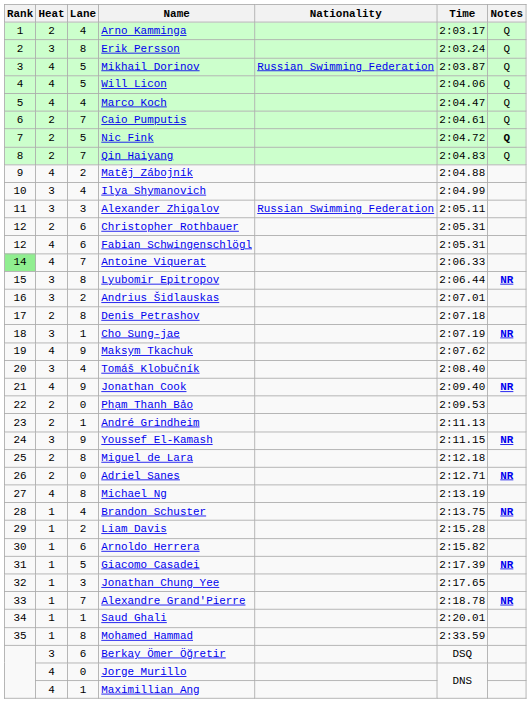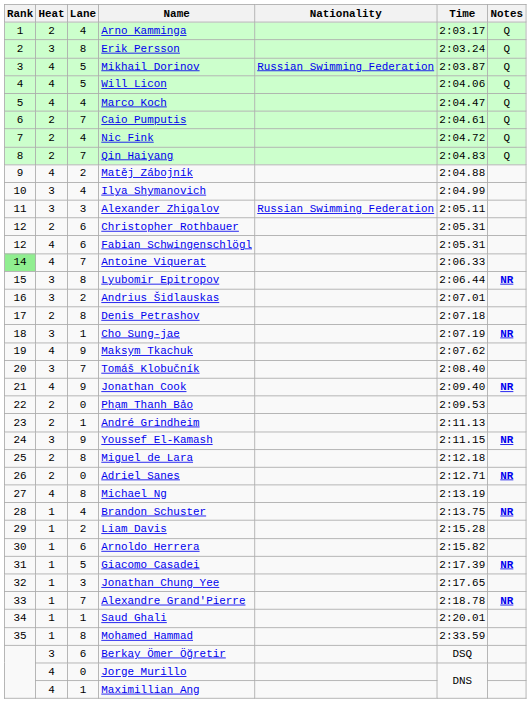 <table class="wikitable sortable" style="text-align:center">
 <tr>
 <th>Rank</th>
 <th>Heat</th>
 <th>Lane</th>
 <th>Name</th>
 <th>Nationality</th>
 <th>Time</th>
 <th>Notes</th>
 </tr>
 <tr bgcolor=ccffcc>
 <td>1</td>
 <td>2</td>
 <td>4</td>
 <td align=left><a href='#'>Arno Kamminga</a></td>
 <td align=left></td>
 <td>2:03.17</td>
 <td>Q</td>
 </tr>
 <tr bgcolor=ccffcc>
 <td>2</td>
 <td>3</td>
 <td>8</td>
 <td align=left><a href='#'>Erik Persson</a></td>
 <td align=left></td>
 <td>2:03.24</td>
 <td>Q</td>
 </tr>
 <tr bgcolor=ccffcc>
 <td>3</td>
 <td>4</td>
 <td>5</td>
 <td align=left><a href='#'>Mikhail Dorinov</a></td>
 <td align=left><a href='#'>Russian Swimming Federation</a></td>
 <td>2:03.87</td>
 <td>Q</td>
 </tr>
 <tr bgcolor=ccffcc>
 <td>4</td>
 <td>4</td>
 <td>5</td>
 <td align=left><a href='#'>Will Licon</a></td>
 <td align=left></td>
 <td>2:04.06</td>
 <td>Q</td>
 </tr>
 <tr bgcolor=ccffcc>
 <td>5</td>
 <td>4</td>
 <td>4</td>
 <td align=left><a href='#'>Marco Koch</a></td>
 <td align=left></td>
 <td>2:04.47</td>
 <td>Q</td>
 </tr>
 <tr bgcolor=ccffcc>
 <td>6</td>
 <td>2</td>
 <td>7</td>
 <td align=left><a href='#'>Caio Pumputis</a></td>
 <td align=left></td>
 <td>2:04.61</td>
 <td>Q</td>
 </tr>
 <tr bgcolor=ccffcc>
 <td>7</td>
 <td>2</td>
-<td>5</td>
+<td>4</td>
 <td align=left><a href='#'>Nic Fink</a></td>
 <td align=left></td>
 <td>2:04.72</td>
-<td><strong>Q</strong></td>
+<td>Q</td>
 </tr>
 <tr bgcolor=ccffcc>
 <td>8</td>
 <td>2</td>
 <td>7</td>
 <td align=left><a href='#'>Qin Haiyang</a></td>
 <td align=left></td>
 <td>2:04.83</td>
 <td>Q</td>
 </tr>
 <tr>
 <td>9</td>
 <td>4</td>
 <td>2</td>
 <td align=left><a href='#'>Matěj Zábojník</a></td>
 <td align=left></td>
 <td>2:04.88</td>
 <td></td>
 </tr>
 <tr>
 <td>10</td>
 <td>3</td>
 <td>4</td>
 <td align=left><a href='#'>Ilya Shymanovich</a></td>
 <td align=left></td>
 <td>2:04.99</td>
 <td></td>
 </tr>
 <tr>
 <td>11</td>
 <td>3</td>
 <td>3</td>
 <td align=left><a href='#'>Alexander Zhigalov</a></td>
 <td align=left><a href='#'>Russian Swimming Federation</a></td>
 <td>2:05.11</td>
 <td></td>
 </tr>
 <tr>
 <td>12</td>
 <td>2</td>
 <td>6</td>
 <td align=left><a href='#'>Christopher Rothbauer</a></td>
 <td align=left></td>
 <td>2:05.31</td>
 <td></td>
 </tr>
 <tr>
 <td>12</td>
 <td>4</td>
 <td>6</td>
 <td align=left><a href='#'>Fabian Schwingenschlögl</a></td>
 <td align=left></td>
 <td>2:05.31</td>
 <td></td>
 </tr>
 <tr>
 <td style="background: lightgreen;">14</td>
 <td>4</td>
 <td>7</td>
 <td align=left><a href='#'>Antoine Viquerat</a></td>
 <td align=left></td>
 <td>2:06.33</td>
 <td></td>
 </tr>
 <tr>
 <td>15</td>
 <td>3</td>
 <td>8</td>
 <td align=left><a href='#'>Lyubomir Epitropov</a></td>
 <td align=left></td>
 <td>2:06.44</td>
 <td><strong><a href='#'>NR</a></strong></td>
 </tr>
 <tr>
 <td>16</td>
 <td>3</td>
 <td>2</td>
 <td align=left><a href='#'>Andrius Šidlauskas</a></td>
 <td align=left></td>
 <td>2:07.01</td>
 <td></td>
 </tr>
 <tr>
 <td>17</td>
 <td>2</td>
 <td>8</td>
 <td align=left><a href='#'>Denis Petrashov</a></td>
 <td align=left></td>
 <td>2:07.18</td>
 <td></td>
 </tr>
 <tr>
 <td>18</td>
 <td>3</td>
 <td>1</td>
 <td align=left><a href='#'>Cho Sung-jae</a></td>
 <td align=left></td>
 <td>2:07.19</td>
 <td><strong><a href='#'>NR</a></strong></td>
 </tr>
 <tr>
 <td>19</td>
 <td>4</td>
 <td>9</td>
 <td align=left><a href='#'>Maksym Tkachuk</a></td>
 <td align=left></td>
 <td>2:07.62</td>
 <td></td>
 </tr>
 <tr>
 <td>20</td>
 <td>3</td>
-<td>4</td>
+<td>7</td>
 <td align=left><a href='#'>Tomáš Klobučník</a></td>
 <td align=left></td>
 <td>2:08.40</td>
 <td></td>
 </tr>
 <tr>
 <td>21</td>
 <td>4</td>
 <td>9</td>
 <td align=left><a href='#'>Jonathan Cook</a></td>
 <td align=left></td>
 <td>2:09.40</td>
 <td><strong><a href='#'>NR</a></strong></td>
 </tr>
 <tr>
 <td>22</td>
 <td>2</td>
 <td>0</td>
 <td align=left><a href='#'>Phạm Thanh Bảo</a></td>
 <td align=left></td>
 <td>2:09.53</td>
 <td></td>
 </tr>
 <tr>
 <td>23</td>
 <td>2</td>
 <td>1</td>
 <td align=left><a href='#'>André Grindheim</a></td>
 <td align=left></td>
 <td>2:11.13</td>
 <td></td>
 </tr>
 <tr>
 <td>24</td>
 <td>3</td>
 <td>9</td>
 <td align=left><a href='#'>Youssef El-Kamash</a></td>
 <td align=left></td>
 <td>2:11.15</td>
 <td><strong><a href='#'>NR</a></strong></td>
 </tr>
 <tr>
 <td>25</td>
 <td>2</td>
 <td>8</td>
 <td align=left><a href='#'>Miguel de Lara</a></td>
 <td align=left></td>
 <td>2:12.18</td>
 <td></td>
 </tr>
 <tr>
 <td>26</td>
 <td>2</td>
 <td>0</td>
 <td align=left><a href='#'>Adriel Sanes</a></td>
 <td align=left></td>
 <td>2:12.71</td>
 <td><strong><a href='#'>NR</a></strong></td>
 </tr>
 <tr>
 <td>27</td>
 <td>4</td>
 <td>8</td>
 <td align=left><a href='#'>Michael Ng</a></td>
 <td align=left></td>
 <td>2:13.19</td>
 <td></td>
 </tr>
 <tr>
 <td>28</td>
 <td>1</td>
 <td>4</td>
 <td align=left><a href='#'>Brandon Schuster</a></td>
 <td align=left></td>
 <td>2:13.75</td>
 <td><strong><a href='#'>NR</a></strong></td>
 </tr>
 <tr>
 <td>29</td>
 <td>1</td>
 <td>2</td>
 <td align=left><a href='#'>Liam Davis</a></td>
 <td align=left></td>
 <td>2:15.28</td>
 <td></td>
 </tr>
 <tr>
 <td>30</td>
 <td>1</td>
 <td>6</td>
 <td align=left><a href='#'>Arnoldo Herrera</a></td>
 <td align=left></td>
 <td>2:15.82</td>
 <td></td>
 </tr>
 <tr>
 <td>31</td>
 <td>1</td>
 <td>5</td>
 <td align=left><a href='#'>Giacomo Casadei</a></td>
 <td align=left></td>
 <td>2:17.39</td>
 <td><strong><a href='#'>NR</a></strong></td>
 </tr>
 <tr>
 <td>32</td>
 <td>1</td>
 <td>3</td>
 <td align=left><a href='#'>Jonathan Chung Yee</a></td>
 <td align=left></td>
 <td>2:17.65</td>
 <td></td>
 </tr>
 <tr>
 <td>33</td>
 <td>1</td>
 <td>7</td>
 <td align=left><a href='#'>Alexandre Grand'Pierre</a></td>
 <td align=left></td>
 <td>2:18.78</td>
 <td><strong><a href='#'>NR</a></strong></td>
 </tr>
 <tr>
 <td>34</td>
 <td>1</td>
 <td>1</td>
 <td align=left><a href='#'>Saud Ghali</a></td>
 <td align=left></td>
 <td>2:20.01</td>
 <td></td>
 </tr>
 <tr>
 <td>35</td>
 <td>1</td>
 <td>8</td>
 <td align=left><a href='#'>Mohamed Hammad</a></td>
 <td align=left></td>
 <td>2:33.59</td>
 <td></td>
 </tr>
 <tr>
 <td rowspan=3></td>
 <td>3</td>
 <td>6</td>
 <td align=left><a href='#'>Berkay Ömer Öğretir</a></td>
 <td align=left></td>
 <td>DSQ</td>
 <td></td>
 </tr>
 <tr>
 <td>4</td>
 <td>0</td>
 <td align=left><a href='#'>Jorge Murillo</a></td>
 <td align=left></td>
 <td rowspan=2>DNS</td>
 <td></td>
 </tr>
 <tr>
 <td>4</td>
 <td>1</td>
 <td align=left><a href='#'>Maximillian Ang</a></td>
 <td align=left></td>
 <td></td>
 </tr>
 </table>
